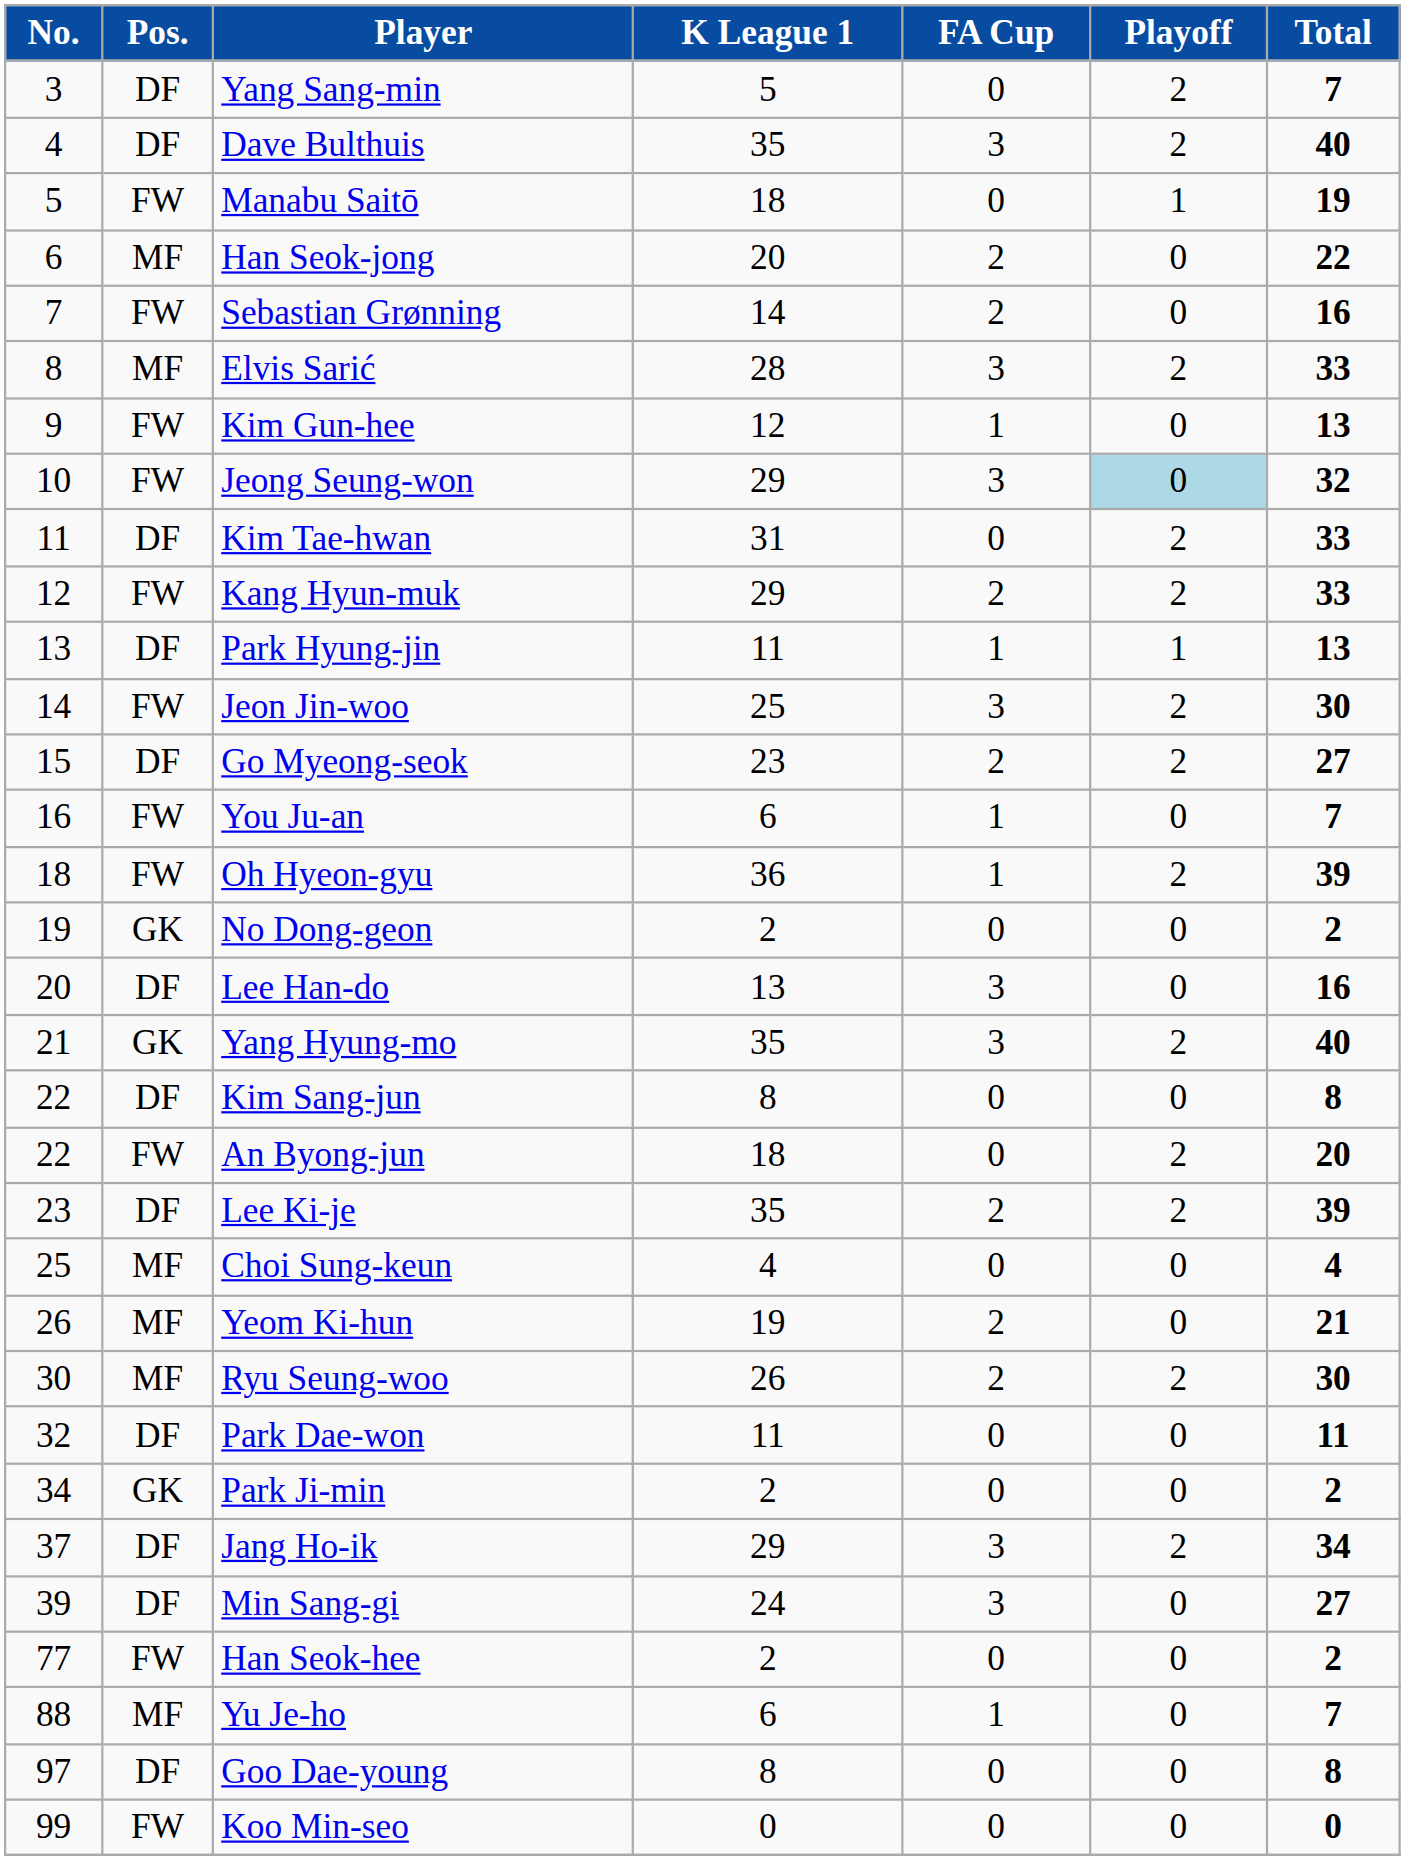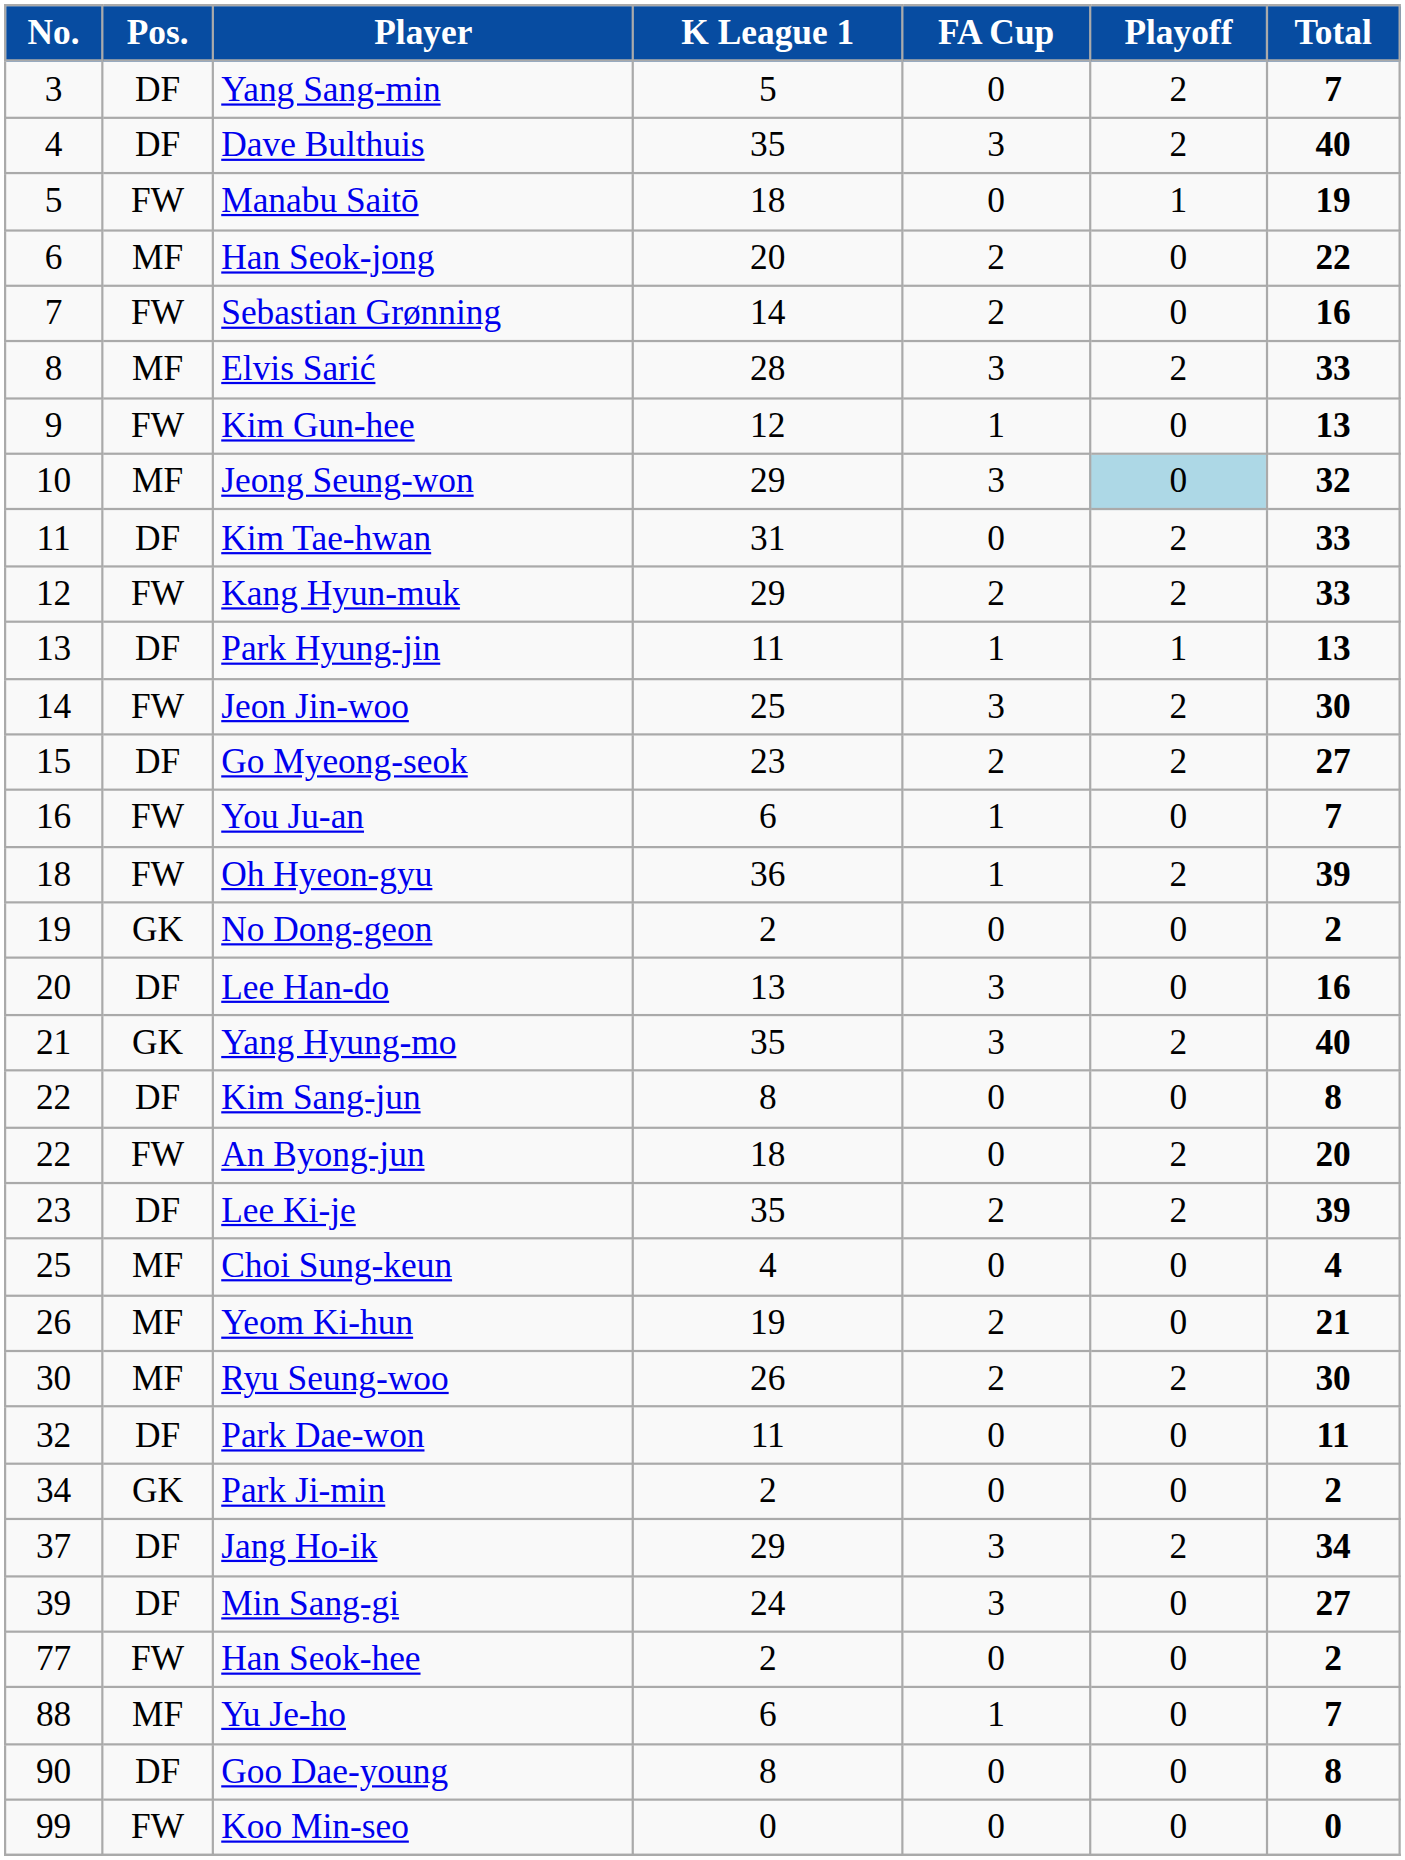 <table class="wikitable sortable" style="text-align:center;width:50%;">
 <tr>
 <th style=background-color:#074CA1;color:#FFFFFF>No.</th>
 <th style=background-color:#074CA1;color:#FFFFFF>Pos.</th>
 <th style=background-color:#074CA1;color:#FFFFFF>Player</th>
 <th style=background-color:#074CA1;color:#FFFFFF>K League 1</th>
 <th style=background-color:#074CA1;color:#FFFFFF>FA Cup</th>
 <th style=background-color:#074CA1;color:#FFFFFF>Playoff</th>
 <th style=background-color:#074CA1;color:#FFFFFF>Total</th>
 </tr>
 <tr>
 <td>3</td>
 <td>DF</td>
 <td align=left> <a href='#'>Yang Sang-min</a></td>
 <td>5</td>
 <td>0</td>
 <td>2</td>
 <td><strong>7</strong></td>
 </tr>
 <tr>
 <td>4</td>
 <td>DF</td>
 <td align=left> <a href='#'>Dave Bulthuis</a></td>
 <td>35</td>
 <td>3</td>
 <td>2</td>
 <td><strong>40</strong></td>
 </tr>
 <tr>
 <td>5</td>
 <td>FW</td>
 <td align=left> <a href='#'>Manabu Saitō</a></td>
 <td>18</td>
 <td>0</td>
 <td>1</td>
 <td><strong>19</strong></td>
 </tr>
 <tr>
 <td>6</td>
 <td>MF</td>
 <td align=left> <a href='#'>Han Seok-jong</a></td>
 <td>20</td>
 <td>2</td>
 <td>0</td>
 <td><strong>22</strong></td>
 </tr>
 <tr>
 <td>7</td>
 <td>FW</td>
 <td align=left> <a href='#'>Sebastian Grønning</a></td>
 <td>14</td>
 <td>2</td>
 <td>0</td>
 <td><strong>16</strong></td>
 </tr>
 <tr>
 <td>8</td>
 <td>MF</td>
 <td align=left> <a href='#'>Elvis Sarić</a></td>
 <td>28</td>
 <td>3</td>
 <td>2</td>
 <td><strong>33</strong></td>
 </tr>
 <tr>
 <td>9</td>
 <td>FW</td>
 <td align=left> <a href='#'>Kim Gun-hee</a></td>
 <td>12</td>
 <td>1</td>
 <td>0</td>
 <td><strong>13</strong></td>
 </tr>
 <tr>
 <td>10</td>
-<td>FW</td>
+<td>MF</td>
 <td align=left> <a href='#'>Jeong Seung-won</a></td>
 <td>29</td>
 <td>3</td>
 <td style="background: lightblue;">0</td>
 <td><strong>32</strong></td>
 </tr>
 <tr>
 <td>11</td>
 <td>DF</td>
 <td align=left> <a href='#'>Kim Tae-hwan</a></td>
 <td>31</td>
 <td>0</td>
 <td>2</td>
 <td><strong>33</strong></td>
 </tr>
 <tr>
 <td>12</td>
 <td>FW</td>
 <td align=left> <a href='#'>Kang Hyun-muk</a></td>
 <td>29</td>
 <td>2</td>
 <td>2</td>
 <td><strong>33</strong></td>
 </tr>
 <tr>
 <td>13</td>
 <td>DF</td>
 <td align=left> <a href='#'>Park Hyung-jin</a></td>
 <td>11</td>
 <td>1</td>
 <td>1</td>
 <td><strong>13</strong></td>
 </tr>
 <tr>
 <td>14</td>
 <td>FW</td>
 <td align=left> <a href='#'>Jeon Jin-woo</a></td>
 <td>25</td>
 <td>3</td>
 <td>2</td>
 <td><strong>30</strong></td>
 </tr>
 <tr>
 <td>15</td>
 <td>DF</td>
 <td align=left> <a href='#'>Go Myeong-seok</a></td>
 <td>23</td>
 <td>2</td>
 <td>2</td>
 <td><strong>27</strong></td>
 </tr>
 <tr>
 <td>16</td>
 <td>FW</td>
 <td align=left> <a href='#'>You Ju-an</a></td>
 <td>6</td>
 <td>1</td>
 <td>0</td>
 <td><strong>7</strong></td>
 </tr>
 <tr>
 <td>18</td>
 <td>FW</td>
 <td align=left> <a href='#'>Oh Hyeon-gyu</a></td>
 <td>36</td>
 <td>1</td>
 <td>2</td>
 <td><strong>39</strong></td>
 </tr>
 <tr>
 <td>19</td>
 <td>GK</td>
 <td align=left> <a href='#'>No Dong-geon</a></td>
 <td>2</td>
 <td>0</td>
 <td>0</td>
 <td><strong>2</strong></td>
 </tr>
 <tr>
 <td>20</td>
 <td>DF</td>
 <td align=left> <a href='#'>Lee Han-do</a></td>
 <td>13</td>
 <td>3</td>
 <td>0</td>
 <td><strong>16</strong></td>
 </tr>
 <tr>
 <td>21</td>
 <td>GK</td>
 <td align=left> <a href='#'>Yang Hyung-mo</a></td>
 <td>35</td>
 <td>3</td>
 <td>2</td>
 <td><strong>40</strong></td>
 </tr>
 <tr>
 <td>22</td>
 <td>DF</td>
 <td align=left> <a href='#'>Kim Sang-jun</a></td>
 <td>8</td>
 <td>0</td>
 <td>0</td>
 <td><strong>8</strong></td>
 </tr>
 <tr>
 <td>22</td>
 <td>FW</td>
 <td align=left> <a href='#'>An Byong-jun</a></td>
 <td>18</td>
 <td>0</td>
 <td>2</td>
 <td><strong>20</strong></td>
 </tr>
 <tr>
 <td>23</td>
 <td>DF</td>
 <td align=left> <a href='#'>Lee Ki-je</a></td>
 <td>35</td>
 <td>2</td>
 <td>2</td>
 <td><strong>39</strong></td>
 </tr>
 <tr>
 <td>25</td>
 <td>MF</td>
 <td align=left> <a href='#'>Choi Sung-keun</a></td>
 <td>4</td>
 <td>0</td>
 <td>0</td>
 <td><strong>4</strong></td>
 </tr>
 <tr>
 <td>26</td>
 <td>MF</td>
 <td align=left> <a href='#'>Yeom Ki-hun</a></td>
 <td>19</td>
 <td>2</td>
 <td>0</td>
 <td><strong>21</strong></td>
 </tr>
 <tr>
 <td>30</td>
 <td>MF</td>
 <td align=left> <a href='#'>Ryu Seung-woo</a></td>
 <td>26</td>
 <td>2</td>
 <td>2</td>
 <td><strong>30</strong></td>
 </tr>
 <tr>
 <td>32</td>
 <td>DF</td>
 <td align=left> <a href='#'>Park Dae-won</a></td>
 <td>11</td>
 <td>0</td>
 <td>0</td>
 <td><strong>11</strong></td>
 </tr>
 <tr>
 <td>34</td>
 <td>GK</td>
 <td align=left> <a href='#'>Park Ji-min</a></td>
 <td>2</td>
 <td>0</td>
 <td>0</td>
 <td><strong>2</strong></td>
 </tr>
 <tr>
 <td>37</td>
 <td>DF</td>
 <td align=left> <a href='#'>Jang Ho-ik</a></td>
 <td>29</td>
 <td>3</td>
 <td>2</td>
 <td><strong>34</strong></td>
 </tr>
 <tr>
 <td>39</td>
 <td>DF</td>
 <td align=left> <a href='#'>Min Sang-gi</a></td>
 <td>24</td>
 <td>3</td>
 <td>0</td>
 <td><strong>27</strong></td>
 </tr>
 <tr>
 <td>77</td>
 <td>FW</td>
 <td align=left> <a href='#'>Han Seok-hee</a></td>
 <td>2</td>
 <td>0</td>
 <td>0</td>
 <td><strong>2</strong></td>
 </tr>
 <tr>
 <td>88</td>
 <td>MF</td>
 <td align=left> <a href='#'>Yu Je-ho</a></td>
 <td>6</td>
 <td>1</td>
 <td>0</td>
 <td><strong>7</strong></td>
 </tr>
 <tr>
-<td>97</td>
+<td>90</td>
 <td>DF</td>
 <td align=left> <a href='#'>Goo Dae-young</a></td>
 <td>8</td>
 <td>0</td>
 <td>0</td>
 <td><strong>8</strong></td>
 </tr>
 <tr>
 <td>99</td>
 <td>FW</td>
 <td align=left> <a href='#'>Koo Min-seo</a></td>
 <td>0</td>
 <td>0</td>
 <td>0</td>
 <td><strong>0</strong></td>
 </tr>
 <tr>
 </tr>
 </table>
